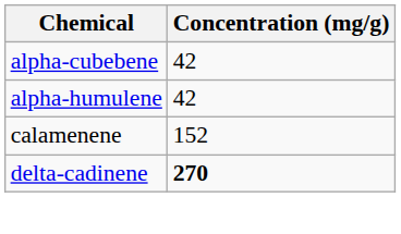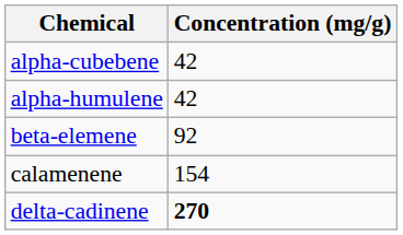 <table class="wikitable">
 <tr>
 <th>Chemical</th>
 <th>Concentration (mg/g)</th>
 </tr>
 <tr>
 <td><a href='#'>alpha-cubebene</a></td>
 <td>42</td>
 </tr>
 <tr>
 <td><a href='#'>alpha-humulene</a></td>
 <td>42</td>
 </tr>
 <tr>
+<td><a href='#'>beta-elemene</a></td>
+<td>92</td>
+</tr>
+<tr>
 <td>calamenene</td>
-<td>152</td>
+<td>154</td>
 </tr>
 <tr>
 <td><a href='#'>delta-cadinene</a></td>
 <td><strong>270</strong></td>
 </tr>
 </table>
